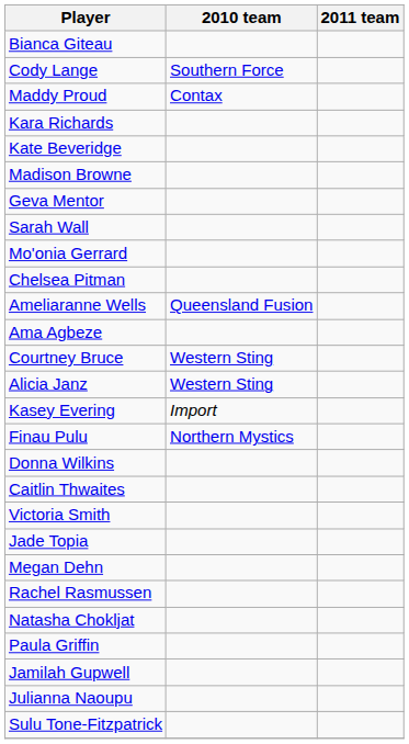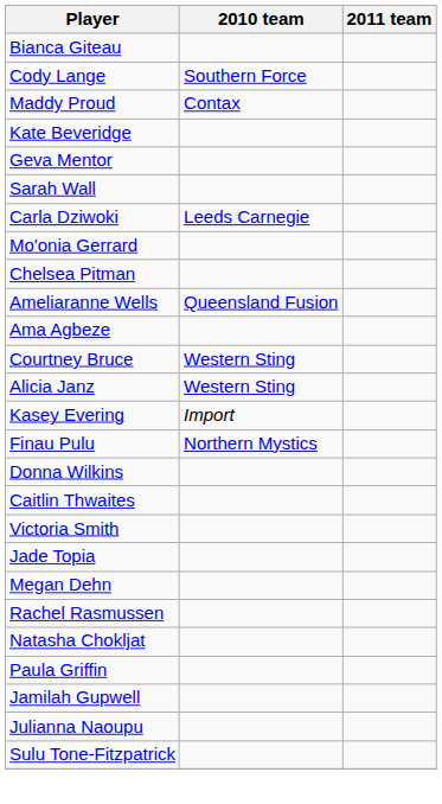 <table class="wikitable collapsible">
 <tr>
 <th>Player</th>
 <th>2010 team</th>
 <th>2011 team</th>
 </tr>
 <tr>
 <td> <a href='#'>Bianca Giteau</a></td>
 <td><em></em></td>
 <td></td>
 </tr>
 <tr>
 <td> <a href='#'>Cody Lange</a></td>
 <td><a href='#'>Southern Force</a></td>
 <td></td>
 </tr>
 <tr>
 <td> <a href='#'>Maddy Proud</a></td>
 <td><a href='#'>Contax</a></td>
 <td></td>
 </tr>
 <tr>
-<td> <a href='#'>Kara Richards</a></td>
-<td></td>
-<td></td>
-</tr>
-<tr>
 <td> <a href='#'>Kate Beveridge</a></td>
-<td></td>
-<td></td>
-</tr>
-<tr>
-<td> <a href='#'>Madison Browne</a></td>
 <td></td>
 <td></td>
 </tr>
 <tr>
 <td> <a href='#'>Geva Mentor</a></td>
 <td></td>
 <td></td>
 </tr>
 <tr>
 <td> <a href='#'>Sarah Wall</a></td>
 <td></td>
+<td></td>
+</tr>
+<tr>
+<td> <a href='#'>Carla Dziwoki</a></td>
+<td><a href='#'>Leeds Carnegie</a></td>
 <td></td>
 </tr>
 <tr>
 <td> <a href='#'>Mo'onia Gerrard</a></td>
 <td></td>
 <td></td>
 </tr>
 <tr>
 <td> <a href='#'>Chelsea Pitman</a></td>
 <td></td>
 <td></td>
 </tr>
 <tr>
 <td> <a href='#'>Ameliaranne Wells</a></td>
 <td><a href='#'>Queensland Fusion</a></td>
 <td></td>
 </tr>
 <tr>
 <td> <a href='#'>Ama Agbeze</a></td>
 <td></td>
 <td></td>
 </tr>
 <tr>
 <td> <a href='#'>Courtney Bruce</a></td>
 <td><a href='#'>Western Sting</a></td>
 <td></td>
 </tr>
 <tr>
 <td> <a href='#'>Alicia Janz</a></td>
 <td><a href='#'>Western Sting</a></td>
 <td></td>
 </tr>
 <tr>
 <td> <a href='#'>Kasey Evering</a></td>
 <td><em>Import</em></td>
 <td></td>
 </tr>
 <tr>
 <td> <a href='#'>Finau Pulu</a></td>
 <td><a href='#'>Northern Mystics</a></td>
 <td></td>
 </tr>
 <tr>
 <td> <a href='#'>Donna Wilkins</a></td>
 <td><em></em></td>
 <td></td>
 </tr>
 <tr>
 <td> <a href='#'>Caitlin Thwaites</a></td>
 <td></td>
 <td></td>
 </tr>
 <tr>
 <td> <a href='#'>Victoria Smith</a></td>
 <td></td>
 <td></td>
 </tr>
 <tr>
 <td> <a href='#'>Jade Topia</a></td>
 <td></td>
 <td></td>
 </tr>
 <tr>
 <td> <a href='#'>Megan Dehn</a></td>
 <td></td>
 <td></td>
 </tr>
 <tr>
 <td> <a href='#'>Rachel Rasmussen</a></td>
 <td></td>
 <td></td>
 </tr>
 <tr>
 <td> <a href='#'>Natasha Chokljat</a></td>
 <td></td>
 <td></td>
 </tr>
 <tr>
 <td> <a href='#'>Paula Griffin</a></td>
 <td></td>
 <td></td>
 </tr>
 <tr>
 <td> <a href='#'>Jamilah Gupwell</a></td>
 <td></td>
 <td></td>
 </tr>
 <tr>
 <td> <a href='#'>Julianna Naoupu</a></td>
 <td></td>
 <td></td>
 </tr>
 <tr>
 <td> <a href='#'>Sulu Tone-Fitzpatrick</a></td>
 <td></td>
 <td></td>
 </tr>
 <tr>
 </tr>
 </table>
